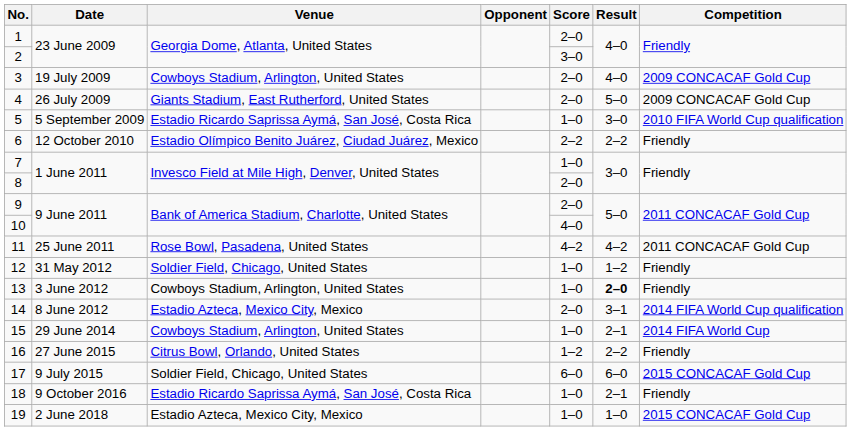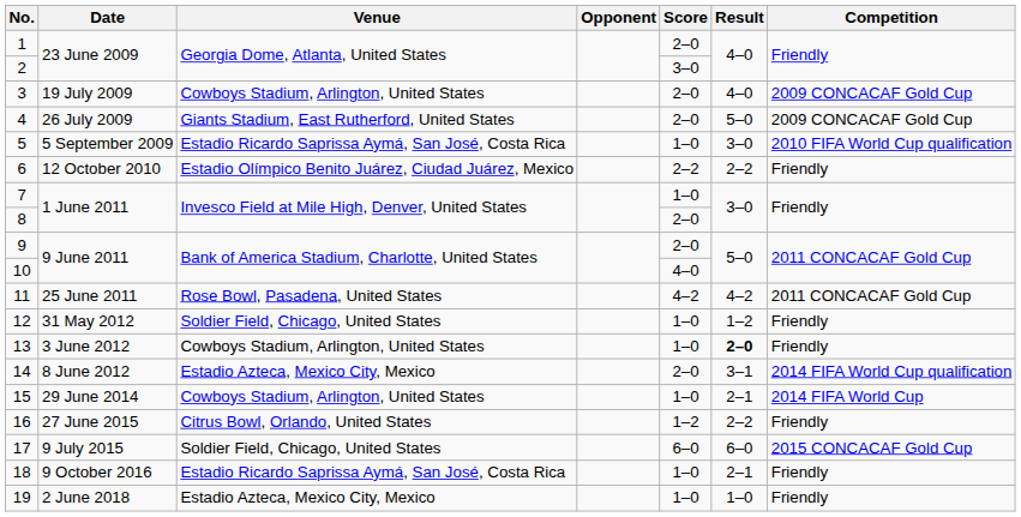 <table class="wikitable sortable">
 <tr>
 <th scope="col">No.</th>
 <th scope="col">Date</th>
 <th scope="col">Venue</th>
 <th scope="col">Opponent</th>
 <th scope="col">Score</th>
 <th scope="col">Result</th>
 <th scope="col">Competition</th>
 </tr>
 <tr>
 <td align="center">1</td>
 <td rowspan="2">23 June 2009</td>
 <td rowspan="2"><a href='#'>Georgia Dome</a>, <a href='#'>Atlanta</a>, United States</td>
 <td rowspan="2"></td>
 <td align="center">2–0</td>
 <td rowspan=2 style="text-align:center">4–0</td>
 <td rowspan="2"><a href='#'>Friendly</a></td>
 </tr>
 <tr>
 <td align="center">2</td>
 <td align="center">3–0</td>
 </tr>
 <tr>
 <td align="center">3</td>
 <td>19 July 2009</td>
 <td><a href='#'>Cowboys Stadium</a>, <a href='#'>Arlington</a>, United States</td>
 <td></td>
 <td align="center">2–0</td>
 <td align="center">4–0</td>
 <td><a href='#'>2009 CONCACAF Gold Cup</a></td>
 </tr>
 <tr>
 <td align="center">4</td>
 <td>26 July 2009</td>
 <td><a href='#'>Giants Stadium</a>, <a href='#'>East Rutherford</a>, United States</td>
 <td></td>
 <td align="center">2–0</td>
 <td align="center">5–0</td>
 <td>2009 CONCACAF Gold Cup</td>
 </tr>
 <tr>
 <td align="center">5</td>
 <td>5 September 2009</td>
 <td><a href='#'>Estadio Ricardo Saprissa Aymá</a>, <a href='#'>San José</a>, Costa Rica</td>
 <td></td>
 <td align="center">1–0</td>
 <td align="center">3–0</td>
 <td><a href='#'>2010 FIFA World Cup qualification</a></td>
 </tr>
 <tr>
 <td align="center">6</td>
 <td>12 October 2010</td>
 <td><a href='#'>Estadio Olímpico Benito Juárez</a>, <a href='#'>Ciudad Juárez</a>, Mexico</td>
 <td></td>
 <td align="center">2–2</td>
 <td align="center">2–2</td>
 <td>Friendly</td>
 </tr>
 <tr>
 <td align="center">7</td>
 <td rowspan="2">1 June 2011</td>
 <td rowspan="2"><a href='#'>Invesco Field at Mile High</a>, <a href='#'>Denver</a>, United States</td>
 <td rowspan="2"></td>
 <td align="center">1–0</td>
 <td rowspan=2 style="text-align:center">3–0</td>
 <td rowspan="2">Friendly</td>
 </tr>
 <tr>
 <td align="center">8</td>
 <td align="center">2–0</td>
 </tr>
 <tr>
 <td align="center">9</td>
 <td rowspan="2">9 June 2011</td>
 <td rowspan="2"><a href='#'>Bank of America Stadium</a>, <a href='#'>Charlotte</a>, United States</td>
 <td rowspan="2"></td>
 <td align="center">2–0</td>
 <td rowspan="2" style="text-align:center">5–0</td>
 <td rowspan="2"><a href='#'>2011 CONCACAF Gold Cup</a></td>
 </tr>
 <tr>
 <td align="center">10</td>
 <td align="center">4–0</td>
 </tr>
 <tr>
 <td align="center">11</td>
 <td>25 June 2011</td>
 <td><a href='#'>Rose Bowl</a>, <a href='#'>Pasadena</a>, United States</td>
 <td></td>
 <td align="center">4–2</td>
 <td align="center">4–2</td>
 <td>2011 CONCACAF Gold Cup</td>
 </tr>
 <tr>
 <td align="center">12</td>
 <td>31 May 2012</td>
 <td><a href='#'>Soldier Field</a>, <a href='#'>Chicago</a>, United States</td>
 <td></td>
 <td align="center">1–0</td>
 <td align="center">1–2</td>
 <td>Friendly</td>
 </tr>
 <tr>
 <td align="center">13</td>
 <td>3 June 2012</td>
 <td>Cowboys Stadium, Arlington, United States</td>
 <td></td>
 <td align="center">1–0</td>
 <td align="center"><strong>2–0</strong></td>
 <td>Friendly</td>
 </tr>
 <tr>
 <td align="center">14</td>
 <td>8 June 2012</td>
 <td><a href='#'>Estadio Azteca</a>, <a href='#'>Mexico City</a>, Mexico</td>
 <td></td>
 <td align="center">2–0</td>
 <td align="center">3–1</td>
 <td><a href='#'>2014 FIFA World Cup qualification</a></td>
 </tr>
 <tr>
 <td align="center">15</td>
 <td>29 June 2014</td>
 <td><a href='#'>Cowboys Stadium</a>, <a href='#'>Arlington</a>, United States</td>
 <td></td>
 <td align="center">1–0</td>
 <td align="center">2–1</td>
 <td><a href='#'>2014 FIFA World Cup</a></td>
 </tr>
 <tr>
 <td align="center">16</td>
 <td>27 June 2015</td>
 <td><a href='#'>Citrus Bowl</a>, <a href='#'>Orlando</a>, United States</td>
 <td></td>
 <td align="center">1–2</td>
 <td align="center">2–2</td>
 <td>Friendly</td>
 </tr>
 <tr>
 <td align="center">17</td>
 <td>9 July 2015</td>
 <td>Soldier Field, Chicago, United States</td>
 <td></td>
 <td align="center">6–0</td>
 <td align="center">6–0</td>
 <td><a href='#'>2015 CONCACAF Gold Cup</a></td>
 </tr>
 <tr>
 <td align="center">18</td>
 <td>9 October 2016</td>
 <td><a href='#'>Estadio Ricardo Saprissa Aymá</a>, <a href='#'>San José</a>, Costa Rica</td>
 <td></td>
 <td align="center">1–0</td>
 <td align="center">2–1</td>
 <td>Friendly</td>
 </tr>
 <tr>
 <td align="center">19</td>
 <td>2 June 2018</td>
 <td>Estadio Azteca, Mexico City, Mexico</td>
 <td></td>
 <td align="center">1–0</td>
 <td align="center">1–0</td>
-<td><a href='#'>2015 CONCACAF Gold Cup</a></td>
+<td>Friendly</td>
 </tr>
 </table>
